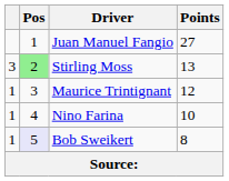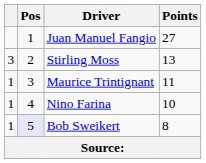 <table class="wikitable" style="font-size: 95%;">
 <tr>
 <th></th>
 <th>Pos</th>
 <th>Driver</th>
 <th>Points</th>
 </tr>
 <tr>
 <td align="left"></td>
 <td align="center">1</td>
 <td> <a href='#'>Juan Manuel Fangio</a></td>
 <td align="left">27</td>
 </tr>
 <tr>
 <td align="left"> 3</td>
-<td align="center" style="background: lightgreen;">2</td>
+<td align="center">2</td>
 <td> <a href='#'>Stirling Moss</a></td>
 <td align="left">13</td>
 </tr>
 <tr>
 <td align="left"> 1</td>
 <td align="center">3</td>
 <td> <a href='#'>Maurice Trintignant</a></td>
-<td align="left">12 </td>
+<td align="left">11 </td>
 </tr>
 <tr>
 <td align="left"> 1</td>
 <td align="center">4</td>
 <td> <a href='#'>Nino Farina</a></td>
 <td align="left">10 </td>
 </tr>
 <tr>
 <td align="left"> 1</td>
 <td align="center" style="background: lavender;">5</td>
 <td> <a href='#'>Bob Sweikert</a></td>
 <td align="left">8</td>
 </tr>
 <tr>
 <th colspan=4>Source: </th>
 </tr>
 </table>
